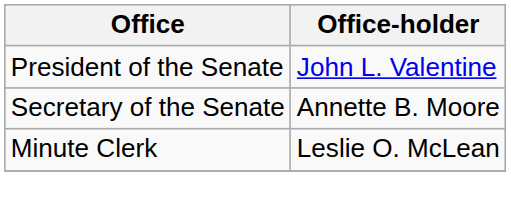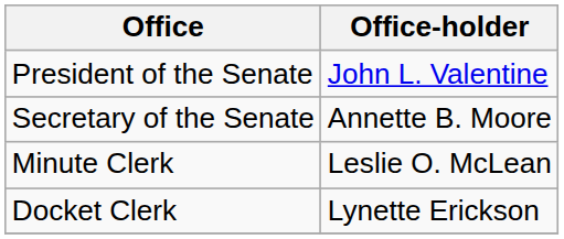 <table class="wikitable">
 <tr>
 <th>Office</th>
 <th>Office-holder</th>
 </tr>
 <tr>
 <td>President of the Senate</td>
 <td><a href='#'>John L. Valentine</a></td>
 </tr>
 <tr>
 <td>Secretary of the Senate</td>
 <td>Annette B. Moore</td>
 </tr>
 <tr>
 <td>Minute Clerk</td>
 <td>Leslie O. McLean</td>
 </tr>
 <tr>
+<td>Docket Clerk</td>
+<td>Lynette Erickson</td>
+</tr>
+<tr>
 </tr>
 </table>
